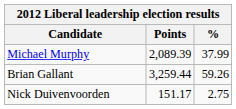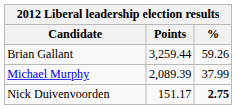 <table class="wikitable" style="font-size: 95%;">
 <tr>
 <th colspan="3">2012 Liberal leadership election results</th>
 </tr>
 <tr>
 <th style="width: 170px">Candidate</th>
 <th style="width: 50px">Points</th>
 <th style="width: 40px">%</th>
 </tr>
 <tr>
+<td style="width: 170px">Brian Gallant</td>
+<td style="text-align:right;">3,259.44</td>
+<td style="text-align:right;">59.26</td>
+</tr>
+<tr>
 <td style="width: 170px"><a href='#'>Michael Murphy</a></td>
 <td style="text-align:right;">2,089.39</td>
 <td style="text-align:right;">37.99</td>
 </tr>
 <tr>
-<td style="width: 170px">Brian Gallant</td>
-<td style="text-align:right;">3,259.44</td>
-<td style="text-align:right;">59.26</td>
-</tr>
-<tr>
 <td style="width: 170px">Nick Duivenvoorden</td>
 <td style="text-align:right;">151.17</td>
-<td style="text-align:right;">2.75</td>
+<td style="text-align:right;"><strong>2.75</strong></td>
 </tr>
 </table>
